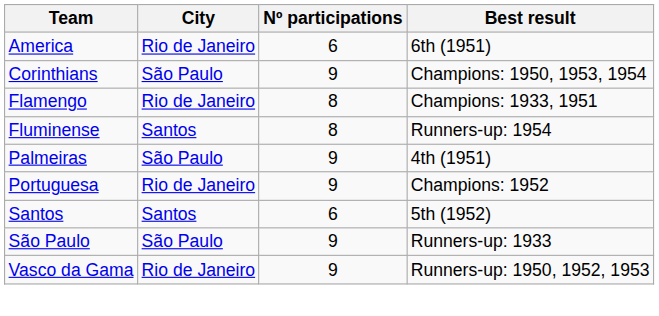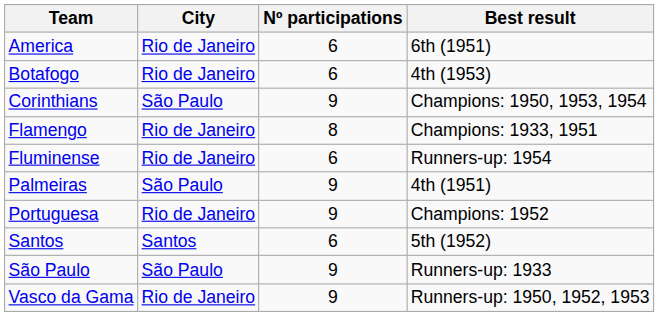 <table class="wikitable sortable">
 <tr>
 <th>Team</th>
 <th>City</th>
 <th>Nº participations</th>
 <th>Best result</th>
 </tr>
 <tr>
 <td><a href='#'>America</a></td>
 <td> <a href='#'>Rio de Janeiro</a></td>
 <td align=center>6</td>
 <td>6th (1951)</td>
+</tr>
+<tr>
+<td><a href='#'>Botafogo</a></td>
+<td> <a href='#'>Rio de Janeiro</a></td>
+<td align=center>6</td>
+<td>4th (1953)</td>
 </tr>
 <tr>
 <td><a href='#'>Corinthians</a></td>
 <td> <a href='#'>São Paulo</a></td>
 <td align=center>9</td>
 <td>Champions: 1950, 1953, 1954</td>
 </tr>
 <tr>
 <td><a href='#'>Flamengo</a></td>
 <td> <a href='#'>Rio de Janeiro</a></td>
 <td align=center>8</td>
 <td>Champions: 1933, 1951</td>
 </tr>
 <tr>
 <td><a href='#'>Fluminense</a></td>
-<td> <a href='#'>Santos</a></td>
-<td align=center>8</td>
+<td> <a href='#'>Rio de Janeiro</a></td>
+<td align=center>6</td>
 <td>Runners-up: 1954</td>
 </tr>
 <tr>
 <td><a href='#'>Palmeiras</a></td>
 <td> <a href='#'>São Paulo</a></td>
 <td align=center>9</td>
 <td>4th (1951)</td>
 </tr>
 <tr>
 <td><a href='#'>Portuguesa</a></td>
 <td> <a href='#'>Rio de Janeiro</a></td>
 <td align=center>9</td>
 <td>Champions: 1952</td>
 </tr>
 <tr>
 <td><a href='#'>Santos</a></td>
 <td> <a href='#'>Santos</a></td>
 <td align=center>6</td>
 <td>5th (1952)</td>
 </tr>
 <tr>
 <td><a href='#'>São Paulo</a></td>
 <td> <a href='#'>São Paulo</a></td>
 <td align=center>9</td>
 <td>Runners-up: 1933</td>
 </tr>
 <tr>
 <td><a href='#'>Vasco da Gama</a></td>
 <td> <a href='#'>Rio de Janeiro</a></td>
 <td align=center>9</td>
 <td>Runners-up: 1950, 1952, 1953</td>
 </tr>
 </table>
